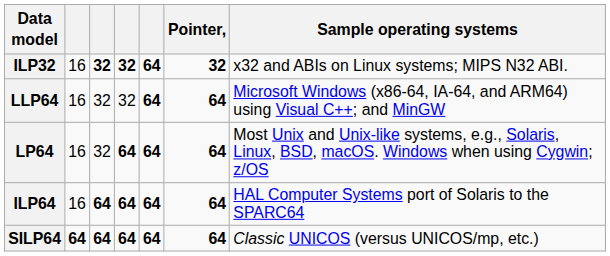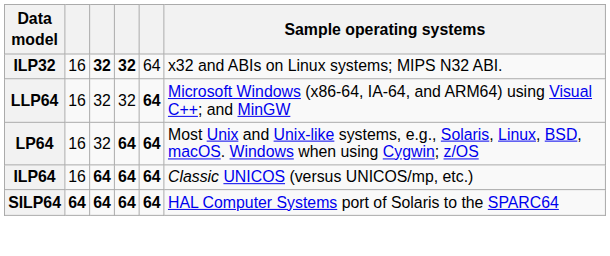 <table class="wikitable sortable" style="text-align:right;">
 <tr style="line-height:133%">
 <th>Data<br>model</th>
 <th><br></th>
 <th></th>
 <th><br></th>
 <th></th>
-<th>Pointer,<br></th>
 <th>Sample operating systems</th>
 </tr>
 <tr>
 <th>ILP32</th>
 <td>16</td>
 <td><strong>32</strong></td>
 <td><strong>32</strong></td>
-<td><strong>64</strong></td>
-<td><strong>32</strong></td>
+<td>64</td>
 <td style="text-align:left;">x32 and  ABIs on Linux systems; MIPS N32 ABI.</td>
 </tr>
 <tr>
 <th>LLP64</th>
 <td>16</td>
 <td>32</td>
 <td>32</td>
 <td><strong>64</strong></td>
-<td><strong>64</strong></td>
 <td style="text-align:left;"><a href='#'>Microsoft Windows</a> (x86-64, IA-64, and ARM64) using <a href='#'>Visual C++</a>; and <a href='#'>MinGW</a></td>
 </tr>
 <tr>
 <th>LP64</th>
 <td>16</td>
 <td>32</td>
-<td><strong>64</strong></td>
 <td><strong>64</strong></td>
 <td><strong>64</strong></td>
 <td style="text-align:left;">Most <a href='#'>Unix</a> and <a href='#'>Unix-like</a> systems, e.g., <a href='#'>Solaris</a>, <a href='#'>Linux</a>, <a href='#'>BSD</a>, <a href='#'>macOS</a>. <a href='#'>Windows</a> when using <a href='#'>Cygwin</a>; <a href='#'>z/OS</a></td>
 </tr>
 <tr>
 <th>ILP64</th>
 <td>16</td>
 <td><strong>64</strong></td>
 <td><strong>64</strong></td>
 <td><strong>64</strong></td>
-<td><strong>64</strong></td>
-<td style="text-align:left;"><a href='#'>HAL Computer Systems</a> port of Solaris to the <a href='#'>SPARC64</a></td>
+<td style="text-align:left;"><em>Classic</em> <a href='#'>UNICOS</a> (versus UNICOS/mp, etc.)</td>
 </tr>
 <tr>
 <th>SILP64</th>
 <td><strong>64</strong></td>
 <td><strong>64</strong></td>
 <td><strong>64</strong></td>
 <td><strong>64</strong></td>
-<td><strong>64</strong></td>
-<td style="text-align:left;"><em>Classic</em> <a href='#'>UNICOS</a> (versus UNICOS/mp, etc.)</td>
+<td style="text-align:left;"><a href='#'>HAL Computer Systems</a> port of Solaris to the <a href='#'>SPARC64</a></td>
 </tr>
 </table>
